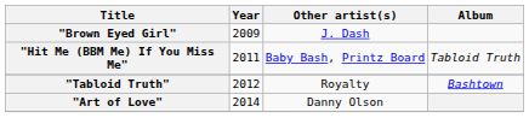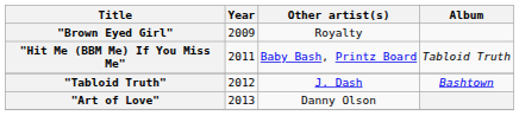 <table class="wikitable plainrowheaders" style="text-align:center;" border="1">
 <tr>
 <th style="width:19em;">Title</th>
 <th>Year</th>
 <th>Other artist(s)</th>
 <th>Album</th>
 </tr>
 <tr>
 <th scope="row">"Brown Eyed Girl"</th>
 <td rowspan="1">2009</td>
-<td><a href='#'>J. Dash</a></td>
+<td>Royalty</td>
 <td></td>
 </tr>
 <tr>
 <th scope="row">"Hit Me (BBM Me) If You Miss Me"</th>
 <td rowspan="1">2011</td>
 <td><a href='#'>Baby Bash</a>, <a href='#'>Printz Board</a></td>
 <td><em>Tabloid Truth</em></td>
 </tr>
 <tr>
 </tr>
 <tr>
 <th scope="row">"Tabloid Truth"</th>
 <td rowspan="1">2012</td>
-<td>Royalty</td>
+<td><a href='#'>J. Dash</a></td>
 <td><em><a href='#'>Bashtown</a></em></td>
 </tr>
 <tr>
 <th scope="row">"Art of Love"</th>
-<td rowspan="1">2014</td>
+<td rowspan="1">2013</td>
 <td>Danny Olson</td>
 <th></th>
 </tr>
 <tr>
 </tr>
 </table>
